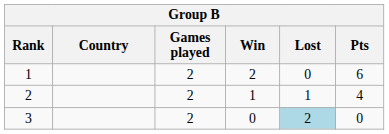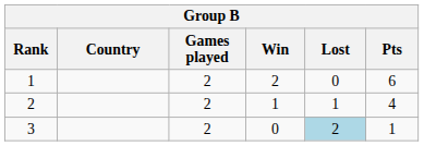 <table class="wikitable" style= "text-align: center; Width:50%">
 <tr>
 <th colspan= 6>Group B</th>
 </tr>
 <tr>
 <th width=2%>Rank</th>
 <th width=10%>Country</th>
 <th width=5%>Games <br> played</th>
 <th width=5%>Win</th>
 <th width=5%>Lost</th>
 <th width=5%>Pts</th>
 </tr>
 <tr>
 <td>1</td>
 <td style= "text-align: left"></td>
 <td>2</td>
 <td>2</td>
 <td>0</td>
 <td>6</td>
 </tr>
 <tr>
 <td>2</td>
 <td style= "text-align: left"></td>
 <td>2</td>
 <td>1</td>
 <td>1</td>
 <td>4</td>
 </tr>
 <tr>
 <td>3</td>
 <td style= "text-align: left"></td>
 <td>2</td>
 <td>0</td>
 <td style="background: lightblue;">2</td>
-<td>0</td>
+<td>1</td>
 </tr>
 </table>
